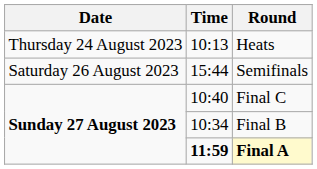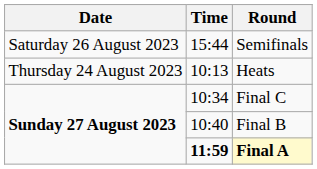 <table class="wikitable">
 <tr>
 <th>Date</th>
 <th>Time</th>
 <th>Round</th>
 </tr>
 <tr>
+<td>Saturday 26 August 2023</td>
+<td>15:44</td>
+<td>Semifinals</td>
+</tr>
+<tr>
 <td>Thursday 24 August 2023</td>
 <td>10:13</td>
 <td>Heats</td>
 </tr>
 <tr>
-<td>Saturday 26 August 2023</td>
-<td>15:44</td>
-<td>Semifinals</td>
-</tr>
-<tr>
 <td rowspan=3><strong>Sunday 27 August 2023</strong></td>
-<td>10:40</td>
+<td>10:34</td>
 <td>Final C</td>
 </tr>
 <tr>
-<td>10:34</td>
+<td>10:40</td>
 <td>Final B</td>
 </tr>
 <tr>
 <td><strong>11:59</strong></td>
 <td style=background:lemonchiffon><strong>Final A</strong></td>
 </tr>
 </table>
